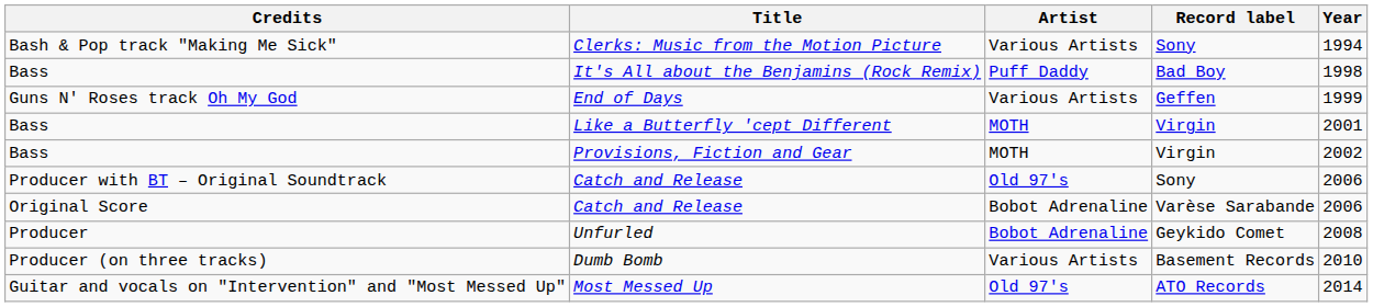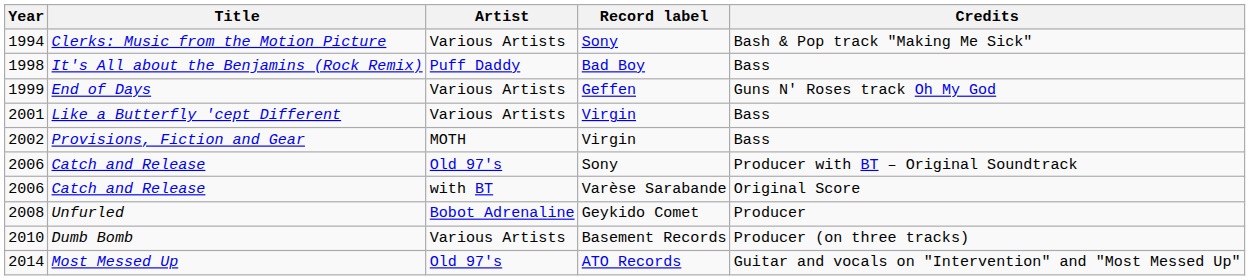 <table class="wikitable">
 <tr>
-<th scope="col">Credits</th>
+<th scope="col">Year</th>
 <th scope="col">Title</th>
 <th scope="col">Artist</th>
 <th scope="col">Record label</th>
-<th scope="col">Year</th>
+<th scope="col">Credits</th>
 </tr>
 <tr>
-<td>Bash & Pop track "Making Me Sick"</td>
+<td>1994</td>
 <td scope="row"><em><a href='#'>Clerks: Music from the Motion Picture</a></em></td>
 <td>Various Artists</td>
 <td><a href='#'>Sony</a></td>
-<td>1994</td>
+<td>Bash & Pop track "Making Me Sick"</td>
 </tr>
 <tr>
-<td>Bass</td>
+<td>1998</td>
 <td scope="row"><em><a href='#'>It's All about the Benjamins (Rock Remix)</a></em></td>
 <td><a href='#'>Puff Daddy</a></td>
 <td><a href='#'>Bad Boy</a></td>
-<td>1998</td>
+<td>Bass</td>
 </tr>
 <tr>
-<td>Guns N' Roses track <a href='#'>Oh My God</a></td>
+<td>1999</td>
 <td scope="row"><em><a href='#'>End of Days</a></em></td>
 <td>Various Artists</td>
 <td><a href='#'>Geffen</a></td>
-<td>1999</td>
+<td>Guns N' Roses track <a href='#'>Oh My God</a></td>
 </tr>
 <tr>
+<td>2001</td>
+<td><em><a href='#'>Like a Butterfly 'cept Different</a></em></td>
+<td>Various Artists</td>
+<td><a href='#'>Virgin</a></td>
 <td>Bass</td>
-<td><em><a href='#'>Like a Butterfly 'cept Different</a></em></td>
-<td><a href='#'>MOTH</a></td>
-<td><a href='#'>Virgin</a></td>
-<td>2001</td>
 </tr>
 <tr>
-<td>Bass</td>
+<td>2002</td>
 <td scope="row"><em><a href='#'>Provisions, Fiction and Gear</a></em></td>
 <td>MOTH</td>
 <td>Virgin</td>
-<td>2002</td>
+<td>Bass</td>
 </tr>
 <tr>
-<td>Producer with <a href='#'>BT</a> – Original Soundtrack</td>
+<td>2006</td>
 <td scope="row"><em><a href='#'>Catch and Release</a></em></td>
 <td><a href='#'>Old 97's</a></td>
 <td>Sony</td>
-<td>2006</td>
+<td>Producer with <a href='#'>BT</a> – Original Soundtrack</td>
 </tr>
 <tr>
+<td>2006</td>
+<td scope="row"><em><a href='#'>Catch and Release</a></em></td>
+<td>with <a href='#'>BT</a></td>
+<td>Varèse Sarabande</td>
 <td>Original Score</td>
-<td scope="row"><em><a href='#'>Catch and Release</a></em></td>
-<td>Bobot Adrenaline</td>
-<td>Varèse Sarabande</td>
-<td>2006</td>
 </tr>
 <tr>
-<td>Producer</td>
+<td>2008</td>
 <td scope="row"><em>Unfurled</em></td>
 <td><a href='#'>Bobot Adrenaline</a></td>
 <td>Geykido Comet</td>
-<td>2008</td>
+<td>Producer</td>
 </tr>
 <tr>
-<td>Producer (on three tracks)</td>
+<td>2010</td>
 <td scope="row"><em>Dumb Bomb</em></td>
 <td>Various Artists</td>
 <td>Basement Records</td>
-<td>2010</td>
+<td>Producer (on three tracks)</td>
 </tr>
 <tr>
-<td>Guitar and vocals on "Intervention" and "Most Messed Up"</td>
+<td>2014</td>
 <td scope="row"><em><a href='#'>Most Messed Up</a></em></td>
 <td><a href='#'>Old 97's</a></td>
 <td><a href='#'>ATO Records</a></td>
-<td>2014</td>
+<td>Guitar and vocals on "Intervention" and "Most Messed Up"</td>
 </tr>
 </table>
